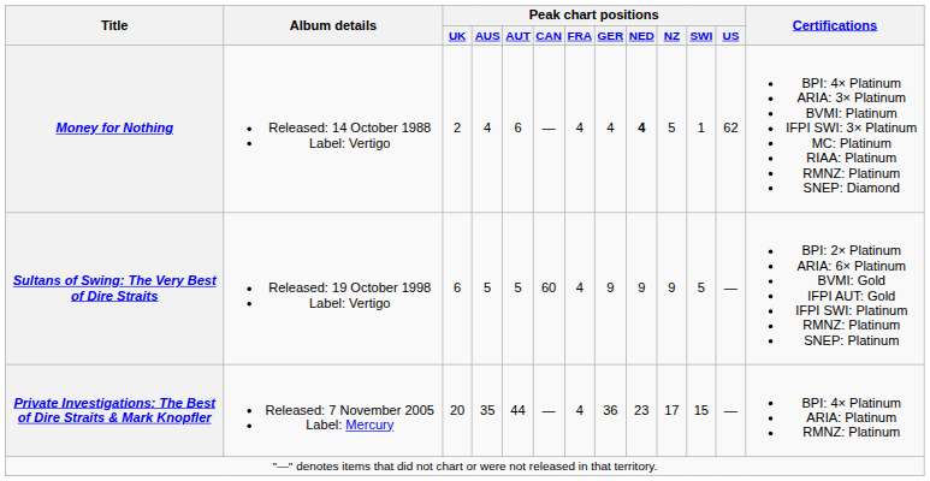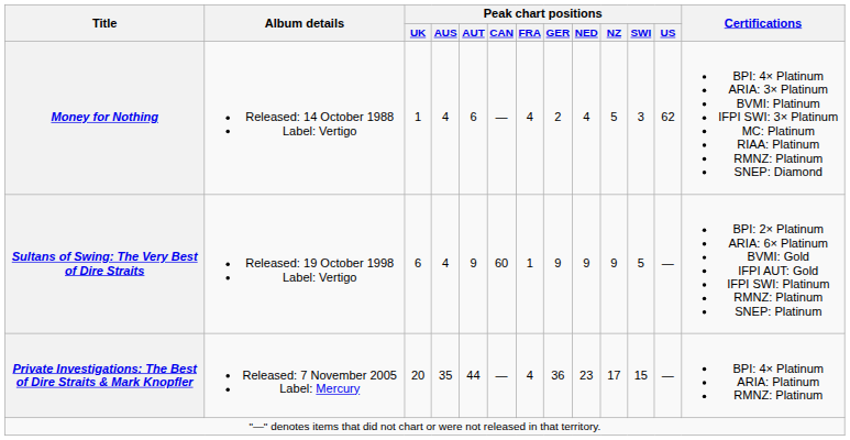 <table class="wikitable plainrowheaders" style="text-align:center;">
 <tr>
 <th scope="col" rowspan="2" style="width:16em;">Title</th>
 <th scope="col" rowspan="2" style="width:16em;">Album details</th>
 <th scope="col" colspan="10">Peak chart positions</th>
 <th rowspan="2" style="width:13em;"><a href='#'>Certifications</a></th>
 </tr>
 <tr>
 <th style="width:2em;font-size:90%;"><a href='#'>UK</a><br></th>
 <th style="width:2em;font-size:90%;"><a href='#'>AUS</a><br></th>
 <th style="width:2em;font-size:90%;"><a href='#'>AUT</a><br></th>
 <th style="width:2em;font-size:90%;"><a href='#'>CAN</a><br></th>
 <th style="width:2em;font-size:90%;"><a href='#'>FRA</a><br></th>
 <th style="width:2em;font-size:90%;"><a href='#'>GER</a><br></th>
 <th style="width:2em;font-size:90%;"><a href='#'>NED</a><br></th>
 <th style="width:2em;font-size:90%;"><a href='#'>NZ</a><br></th>
 <th style="width:2em;font-size:90%;"><a href='#'>SWI</a><br></th>
 <th style="width:2em;font-size:90%;"><a href='#'>US</a><br></th>
 </tr>
 <tr>
 <th scope="row"><em><a href='#'>Money for Nothing</a></em></th>
 <td><br><ul><li>Released: 14 October 1988</li><li>Label: Vertigo</li></ul></td>
-<td>2</td>
+<td>1</td>
 <td>4</td>
 <td>6</td>
 <td>—</td>
 <td>4</td>
+<td>2</td>
 <td>4</td>
-<td><strong>4</strong></td>
 <td>5</td>
-<td>1</td>
+<td>3</td>
 <td>62</td>
 <td><br><ul><li>BPI: 4× Platinum</li><li>ARIA: 3× Platinum</li><li>BVMI: Platinum</li><li>IFPI SWI: 3× Platinum</li><li>MC: Platinum</li><li>RIAA: Platinum</li><li>RMNZ: Platinum</li><li>SNEP: Diamond</li></ul></td>
 </tr>
 <tr>
 <th scope="row"><em><a href='#'>Sultans of Swing: The Very Best of Dire Straits</a></em></th>
 <td><br><ul><li>Released: 19 October 1998</li><li>Label: Vertigo</li></ul></td>
 <td>6</td>
-<td>5</td>
-<td>5</td>
+<td>4</td>
+<td>9</td>
 <td>60</td>
-<td>4</td>
+<td>1</td>
 <td>9</td>
 <td>9</td>
 <td>9</td>
 <td>5</td>
 <td>—</td>
 <td><br><ul><li>BPI: 2× Platinum</li><li>ARIA: 6× Platinum</li><li>BVMI: Gold</li><li>IFPI AUT: Gold</li><li>IFPI SWI: Platinum</li><li>RMNZ: Platinum</li><li>SNEP: Platinum</li></ul></td>
 </tr>
 <tr>
 <th scope="row"><em><a href='#'>Private Investigations: The Best of Dire Straits & Mark Knopfler</a></em></th>
 <td><br><ul><li>Released: 7 November 2005</li><li>Label: <a href='#'>Mercury</a></li></ul></td>
 <td>20</td>
 <td>35</td>
 <td>44</td>
 <td>—</td>
 <td>4</td>
 <td>36</td>
 <td>23</td>
 <td>17</td>
 <td>15</td>
 <td>—</td>
 <td><br><ul><li>BPI: 4× Platinum</li><li>ARIA: Platinum</li><li>RMNZ: Platinum</li></ul></td>
 </tr>
 <tr>
 <td align="center" colspan="15" style="font-size:90%">"—" denotes items that did not chart or were not released in that territory.</td>
 </tr>
 </table>
